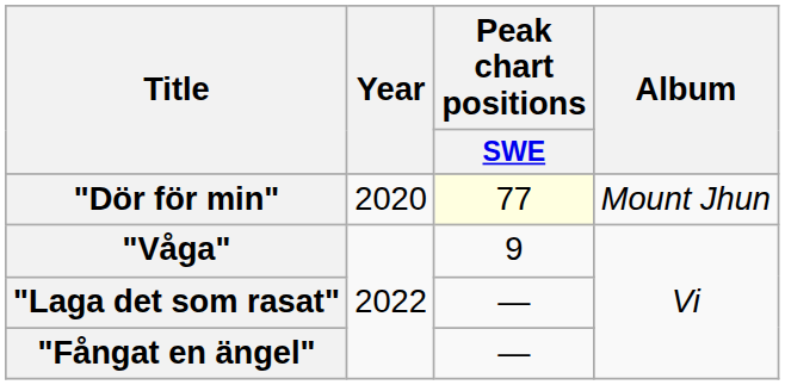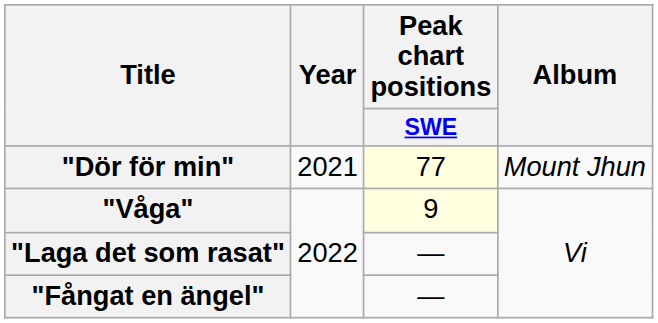 <table class="wikitable plainrowheaders" style="text-align:center">
 <tr>
 <th scope="col" rowspan="2">Title</th>
 <th scope="col" rowspan="2">Year</th>
 <th scope="col" colspan="1">Peak chart positions</th>
 <th scope="col" rowspan="2">Album</th>
 </tr>
 <tr>
 <th scope="col" style="width:3em;font-size:85%;"><a href='#'>SWE</a><br></th>
 </tr>
 <tr>
 <th scope="row">"Dör för min"<br> </th>
-<td>2020</td>
+<td>2021</td>
 <td style="background: lightyellow;">77</td>
 <td><em>Mount Jhun</em></td>
 </tr>
 <tr>
 <th scope="row">"Våga"</th>
 <td rowspan="3">2022</td>
-<td>9<br></td>
+<td style="background: lightyellow;">9<br></td>
 <td rowspan="3"><em>Vi</em></td>
 </tr>
 <tr>
 <th scope="row">"Laga det som rasat"</th>
 <td>—</td>
 </tr>
 <tr>
 <th scope="row">"Fångat en ängel"</th>
 <td>—</td>
 </tr>
 </table>
